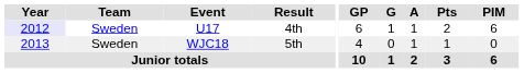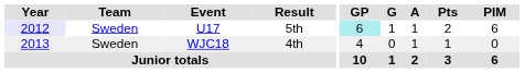 <table border="0" cellpadding="1" cellspacing="0" ID="Table3" style="text-align:center; width:40em">
 <tr ALIGN="center" bgcolor="#e0e0e0">
 <th>Year</th>
 <th>Team</th>
 <th>Event</th>
 <th>Result</th>
 <th rowspan="99" bgcolor="#ffffff"></th>
 <th>GP</th>
 <th>G</th>
 <th>A</th>
 <th>Pts</th>
 <th>PIM</th>
 </tr>
 <tr>
 <td style="background: lavender;"><a href='#'>2012</a></td>
 <td><a href='#'>Sweden</a></td>
 <td><a href='#'>U17</a></td>
-<td>4th</td>
-<td>6</td>
+<td>5th</td>
+<td style="background: paleturquoise;">6</td>
 <td>1</td>
 <td>1</td>
 <td>2</td>
 <td>6</td>
 </tr>
 <tr bgcolor="#f0f0f0">
 <td><a href='#'>2013</a></td>
 <td>Sweden</td>
 <td><a href='#'>WJC18</a></td>
-<td>5th</td>
+<td>4th</td>
 <td>4</td>
 <td>0</td>
 <td>1</td>
 <td>1</td>
 <td>0</td>
 </tr>
 <tr ALIGN="center" bgcolor="#e0e0e0">
 <th colspan=4>Junior totals</th>
 <th>10</th>
 <th>1</th>
 <th>2</th>
 <th>3</th>
 <th>6</th>
 </tr>
 </table>
